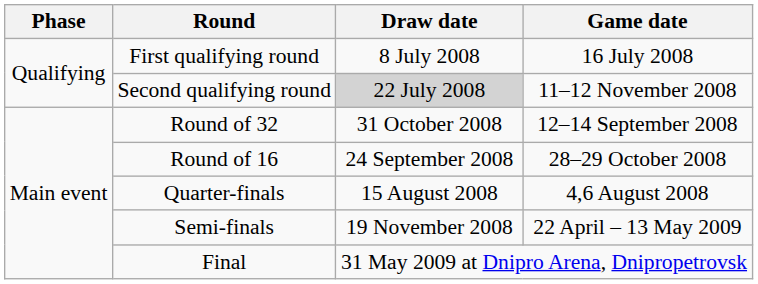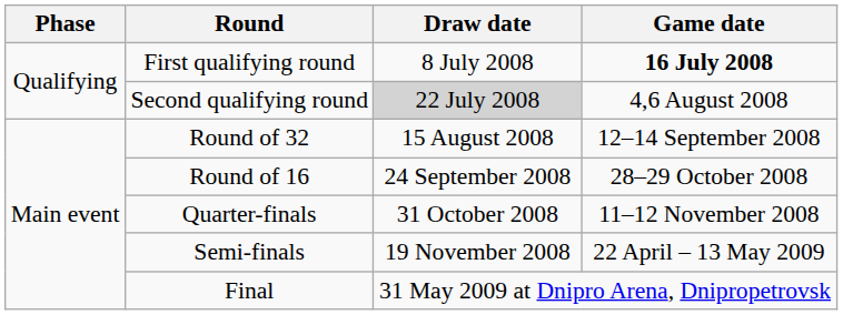 <table class="wikitable" style="text-align:center">
 <tr>
 <th>Phase</th>
 <th>Round</th>
 <th>Draw date</th>
 <th>Game date</th>
 </tr>
 <tr>
 <td rowspan=2>Qualifying</td>
 <td>First qualifying round</td>
 <td>8 July 2008</td>
-<td>16 July 2008</td>
+<td><strong>16 July 2008</strong></td>
 </tr>
 <tr>
 <td>Second qualifying round</td>
 <td style="background: lightgrey;">22 July 2008</td>
-<td>11–12 November 2008</td>
+<td>4,6 August 2008</td>
 </tr>
 <tr>
 <td rowspan=5>Main event</td>
 <td>Round of 32</td>
-<td>31 October 2008</td>
+<td>15 August 2008</td>
 <td>12–14 September 2008</td>
 </tr>
 <tr>
 <td>Round of 16</td>
 <td>24 September 2008</td>
 <td>28–29 October 2008</td>
 </tr>
 <tr>
 <td>Quarter-finals</td>
-<td>15 August 2008</td>
-<td>4,6 August 2008</td>
+<td>31 October 2008</td>
+<td>11–12 November 2008</td>
 </tr>
 <tr>
 <td>Semi-finals</td>
 <td>19 November 2008</td>
 <td>22 April – 13 May 2009</td>
 </tr>
 <tr>
 <td>Final</td>
 <td colspan="2">31 May 2009 at <a href='#'>Dnipro Arena</a>, <a href='#'>Dnipropetrovsk</a></td>
 </tr>
 </table>
